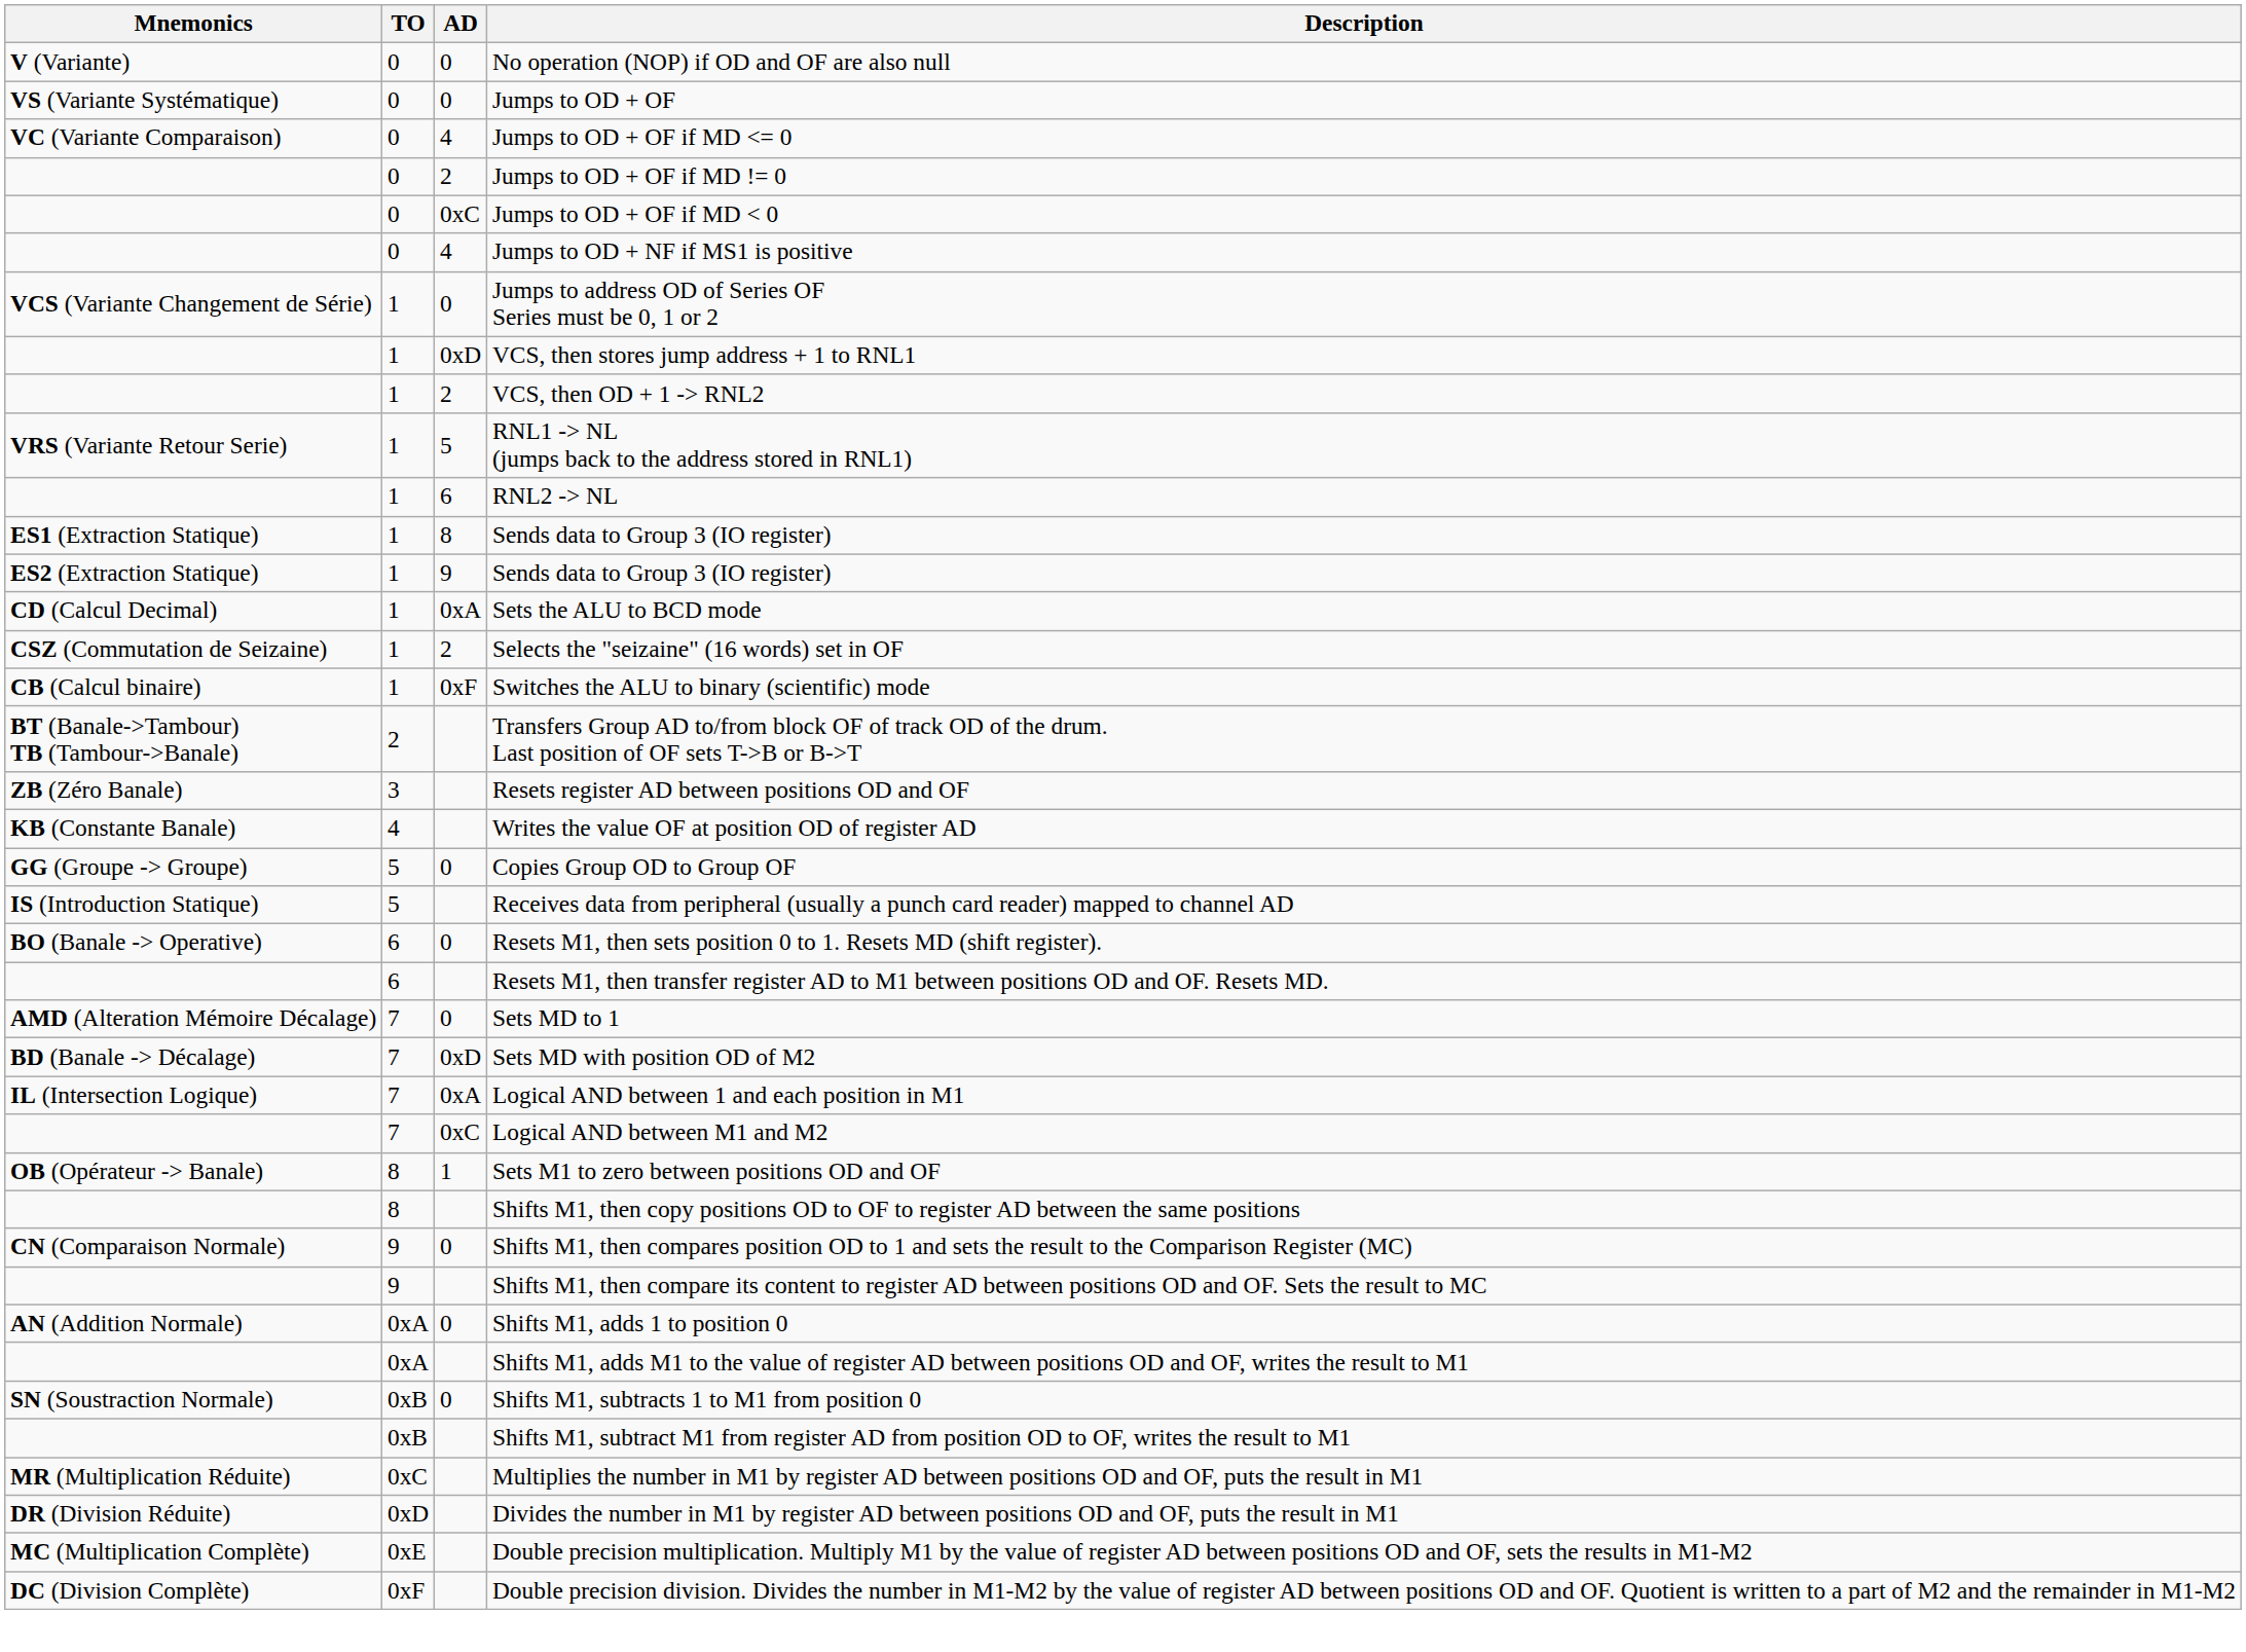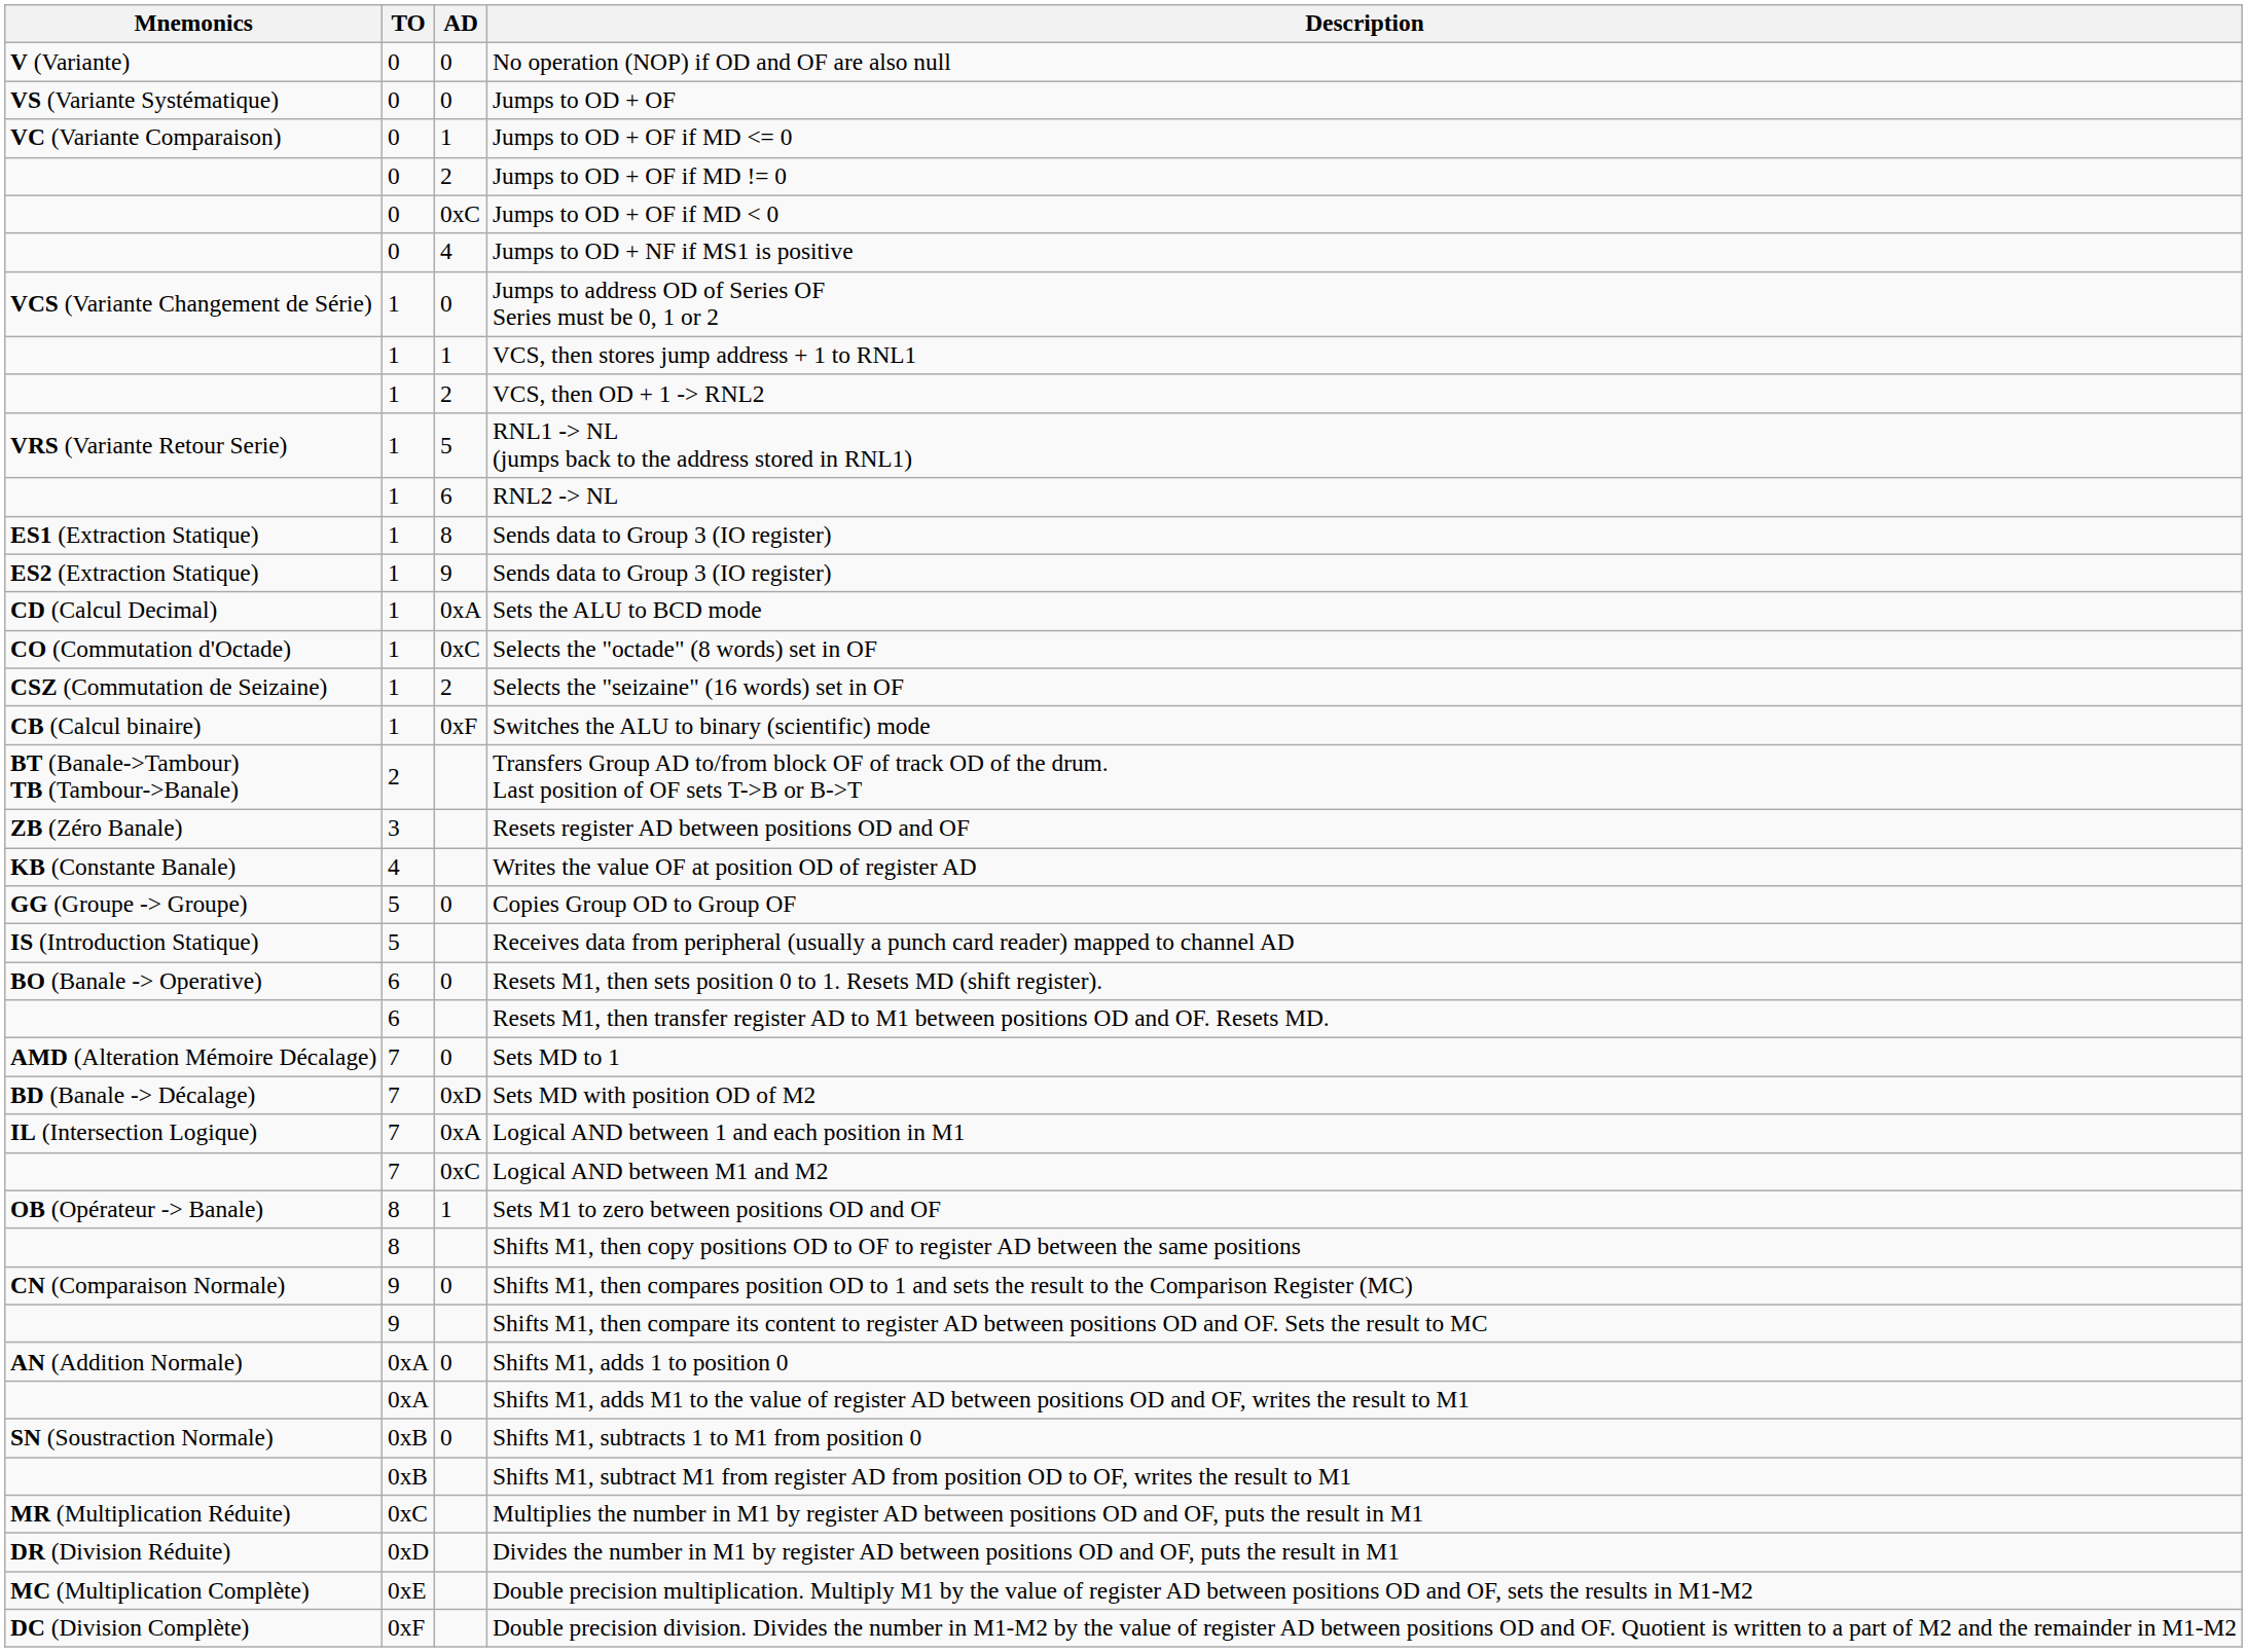 <table class="wikitable mw-collapsible">
 <tr>
 <th>Mnemonics</th>
 <th>TO</th>
 <th>AD</th>
 <th>Description</th>
 </tr>
 <tr>
 <td><strong>V</strong> (Variante)</td>
 <td>0</td>
 <td>0</td>
 <td>No operation (NOP) if OD and OF are also null</td>
 </tr>
 <tr>
 <td><strong>VS</strong> (Variante Systématique)</td>
 <td>0</td>
 <td>0</td>
 <td>Jumps to OD + OF</td>
 </tr>
 <tr>
 <td><strong>VC</strong> (Variante Comparaison)</td>
 <td>0</td>
-<td>4</td>
+<td>1</td>
 <td>Jumps to OD + OF if MD <= 0</td>
 </tr>
 <tr>
 <td></td>
 <td>0</td>
 <td>2</td>
 <td>Jumps to OD + OF if MD != 0</td>
 </tr>
 <tr>
 <td></td>
 <td>0</td>
 <td>0xC</td>
 <td>Jumps to OD + OF if MD < 0</td>
 </tr>
 <tr>
 <td></td>
 <td>0</td>
 <td>4</td>
 <td>Jumps to OD + NF if MS1 is positive</td>
 </tr>
 <tr>
 <td><strong>VCS</strong> (Variante Changement de Série)</td>
 <td>1</td>
 <td>0</td>
 <td>Jumps to address OD of Series OF<br>Series must be 0, 1 or 2</td>
 </tr>
 <tr>
 <td></td>
 <td>1</td>
-<td>0xD</td>
+<td>1</td>
 <td>VCS, then stores jump address + 1 to RNL1</td>
 </tr>
 <tr>
 <td></td>
 <td>1</td>
 <td>2</td>
 <td>VCS, then OD + 1 -> RNL2</td>
 </tr>
 <tr>
 <td><strong>VRS</strong> (Variante Retour Serie)</td>
 <td>1</td>
 <td>5</td>
 <td>RNL1 -> NL<br>(jumps back to the address stored in RNL1)</td>
 </tr>
 <tr>
 <td></td>
 <td>1</td>
 <td>6</td>
 <td>RNL2 -> NL</td>
 </tr>
 <tr>
 <td><strong>ES1</strong> (Extraction Statique)</td>
 <td>1</td>
 <td>8</td>
 <td>Sends data to Group 3 (IO register)</td>
 </tr>
 <tr>
 <td><strong>ES2</strong> (Extraction Statique)</td>
 <td>1</td>
 <td>9</td>
 <td>Sends data to Group 3 (IO register)</td>
 </tr>
 <tr>
 <td><strong>CD</strong> (Calcul Decimal)</td>
 <td>1</td>
 <td>0xA</td>
 <td>Sets the ALU to BCD mode</td>
+</tr>
+<tr>
+<td><strong>CO</strong> (Commutation d'Octade)</td>
+<td>1</td>
+<td>0xC</td>
+<td>Selects the "octade" (8 words) set in OF</td>
 </tr>
 <tr>
 <td><strong>CSZ</strong> (Commutation de Seizaine)</td>
 <td>1</td>
 <td>2</td>
 <td>Selects the "seizaine" (16 words) set in OF</td>
 </tr>
 <tr>
 <td><strong>CB</strong> (Calcul binaire)</td>
 <td>1</td>
 <td>0xF</td>
 <td>Switches the ALU to binary (scientific) mode</td>
 </tr>
 <tr>
 <td><strong>BT</strong> (Banale->Tambour)<br><strong>TB</strong> (Tambour->Banale)</td>
 <td>2</td>
 <td></td>
 <td>Transfers Group AD to/from block OF of track OD of the drum.<br>Last position of OF sets T->B or B->T</td>
 </tr>
 <tr>
 <td><strong>ZB</strong> (Zéro Banale)</td>
 <td>3</td>
 <td></td>
 <td>Resets register AD between positions OD and OF</td>
 </tr>
 <tr>
 <td><strong>KB</strong> (Constante Banale)</td>
 <td>4</td>
 <td></td>
 <td>Writes the value OF at position OD of register AD</td>
 </tr>
 <tr>
 <td><strong>GG</strong> (Groupe -> Groupe)</td>
 <td>5</td>
 <td>0</td>
 <td>Copies Group OD to Group OF</td>
 </tr>
 <tr>
 <td><strong>IS</strong> (Introduction Statique)</td>
 <td>5</td>
 <td></td>
 <td>Receives data from peripheral (usually a punch card reader) mapped to channel AD</td>
 </tr>
 <tr>
 <td><strong>BO</strong> (Banale -> Operative)</td>
 <td>6</td>
 <td>0</td>
 <td>Resets M1, then sets position 0 to 1. Resets MD (shift register).</td>
 </tr>
 <tr>
 <td></td>
 <td>6</td>
 <td></td>
 <td>Resets M1, then transfer register AD to M1 between positions OD and OF. Resets MD.</td>
 </tr>
 <tr>
 <td><strong>AMD</strong> (Alteration Mémoire Décalage)</td>
 <td>7</td>
 <td>0</td>
 <td>Sets MD to 1</td>
 </tr>
 <tr>
 <td><strong>BD</strong> (Banale -> Décalage)</td>
 <td>7</td>
 <td>0xD</td>
 <td>Sets MD with position OD of M2</td>
 </tr>
 <tr>
 <td><strong>IL</strong> (Intersection Logique)</td>
 <td>7</td>
 <td>0xA</td>
 <td>Logical AND between 1 and each position in M1</td>
 </tr>
 <tr>
 <td></td>
 <td>7</td>
 <td>0xC</td>
 <td>Logical AND between M1 and M2</td>
 </tr>
 <tr>
 <td><strong>OB</strong> (Opérateur -> Banale)</td>
 <td>8</td>
 <td>1</td>
 <td>Sets M1 to zero between positions OD and OF</td>
 </tr>
 <tr>
 <td></td>
 <td>8</td>
 <td></td>
 <td>Shifts M1, then copy positions OD to OF to register AD between the same positions</td>
 </tr>
 <tr>
 <td><strong>CN</strong> (Comparaison Normale)</td>
 <td>9</td>
 <td>0</td>
 <td>Shifts M1, then compares position OD to 1 and sets the result to the Comparison Register (MC)</td>
 </tr>
 <tr>
 <td></td>
 <td>9</td>
 <td></td>
 <td>Shifts M1, then compare its content to register AD between positions OD and OF. Sets the result to MC</td>
 </tr>
 <tr>
 <td><strong>AN</strong> (Addition Normale)</td>
 <td>0xA</td>
 <td>0</td>
 <td>Shifts M1, adds 1 to position 0</td>
 </tr>
 <tr>
 <td></td>
 <td>0xA</td>
 <td></td>
 <td>Shifts M1, adds M1 to the value of register AD between positions OD and OF, writes the result to M1</td>
 </tr>
 <tr>
 <td><strong>SN</strong> (Soustraction Normale)</td>
 <td>0xB</td>
 <td>0</td>
 <td>Shifts M1, subtracts 1 to M1 from position 0</td>
 </tr>
 <tr>
 <td></td>
 <td>0xB</td>
 <td></td>
 <td>Shifts M1, subtract M1 from register AD from position OD to OF, writes the result to M1</td>
 </tr>
 <tr>
 <td><strong>MR</strong> (Multiplication Réduite)</td>
 <td>0xC</td>
 <td></td>
 <td>Multiplies the number in M1 by register AD between positions OD and OF, puts the result in M1</td>
 </tr>
 <tr>
 <td><strong>DR</strong> (Division Réduite)</td>
 <td>0xD</td>
 <td></td>
 <td>Divides the number in M1 by register AD between positions OD and OF, puts the result in M1</td>
 </tr>
 <tr>
 <td><strong>MC</strong> (Multiplication Complète)</td>
 <td>0xE</td>
 <td></td>
 <td>Double precision multiplication. Multiply M1 by the value of register AD between positions OD and OF, sets the results in M1-M2</td>
 </tr>
 <tr>
 <td><strong>DC</strong> (Division Complète)</td>
 <td>0xF</td>
 <td></td>
 <td>Double precision division. Divides the number in M1-M2 by the value of register AD between positions OD and OF. Quotient is written to a part of M2 and the remainder in M1-M2</td>
 </tr>
 </table>
